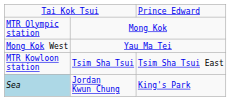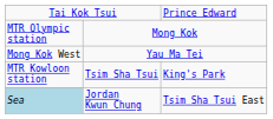 <table class="wikitable">
 <tr>
 <td colspan=2 align=center><a href='#'>Tai Kok Tsui</a></td>
 <td><a href='#'>Prince Edward</a></td>
 </tr>
 <tr>
 <td><a href='#'>MTR Olympic<br>station</a></td>
 <td colspan=2 align=center><a href='#'>Mong Kok</a></td>
 </tr>
 <tr>
 <td><a href='#'>Mong Kok</a> West</td>
 <td colspan=2 align=center><a href='#'>Yau Ma Tei</a></td>
 </tr>
 <tr>
 <td><a href='#'>MTR Kowloon<br>station</a></td>
 <td><a href='#'>Tsim Sha Tsui</a></td>
-<td><a href='#'>Tsim Sha Tsui</a> East</td>
+<td><a href='#'>King's Park</a></td>
 </tr>
 <tr>
 <td bgcolor="lightblue"><em>Sea</em></td>
 <td><a href='#'>Jordan</a><br><a href='#'>Kwun Chung</a></td>
-<td><a href='#'>King's Park</a></td>
+<td><a href='#'>Tsim Sha Tsui</a> East</td>
 </tr>
 </table>
